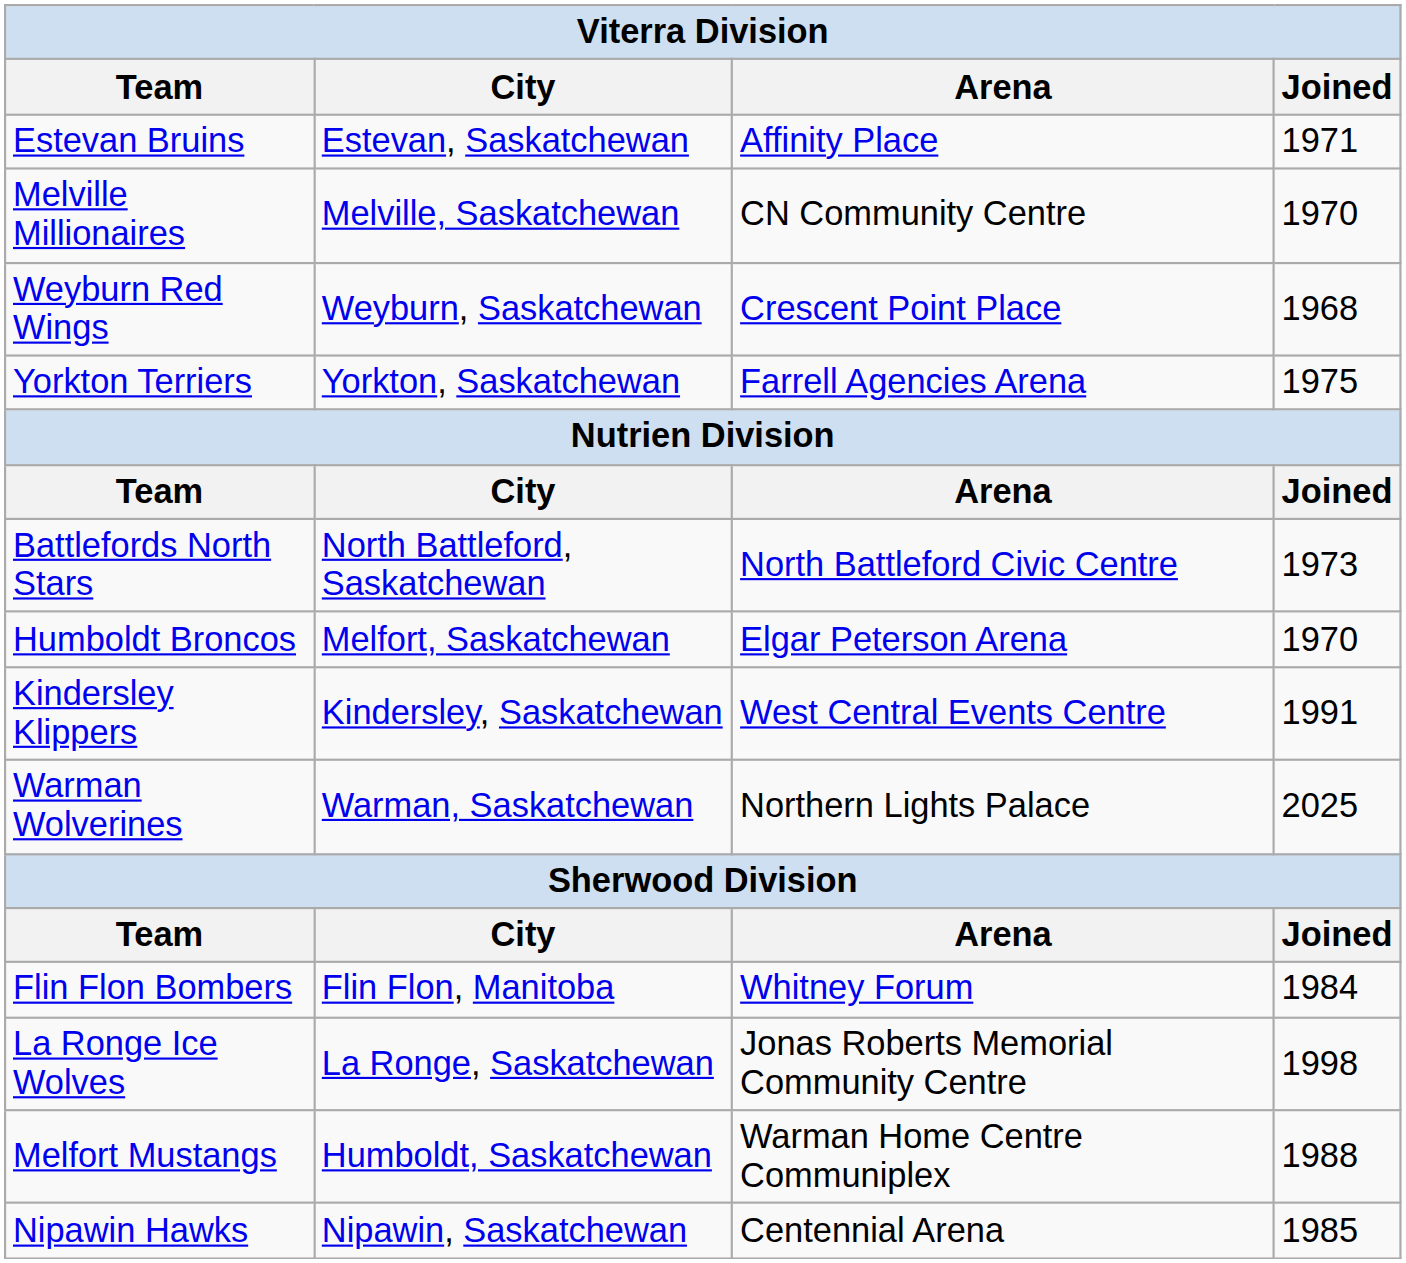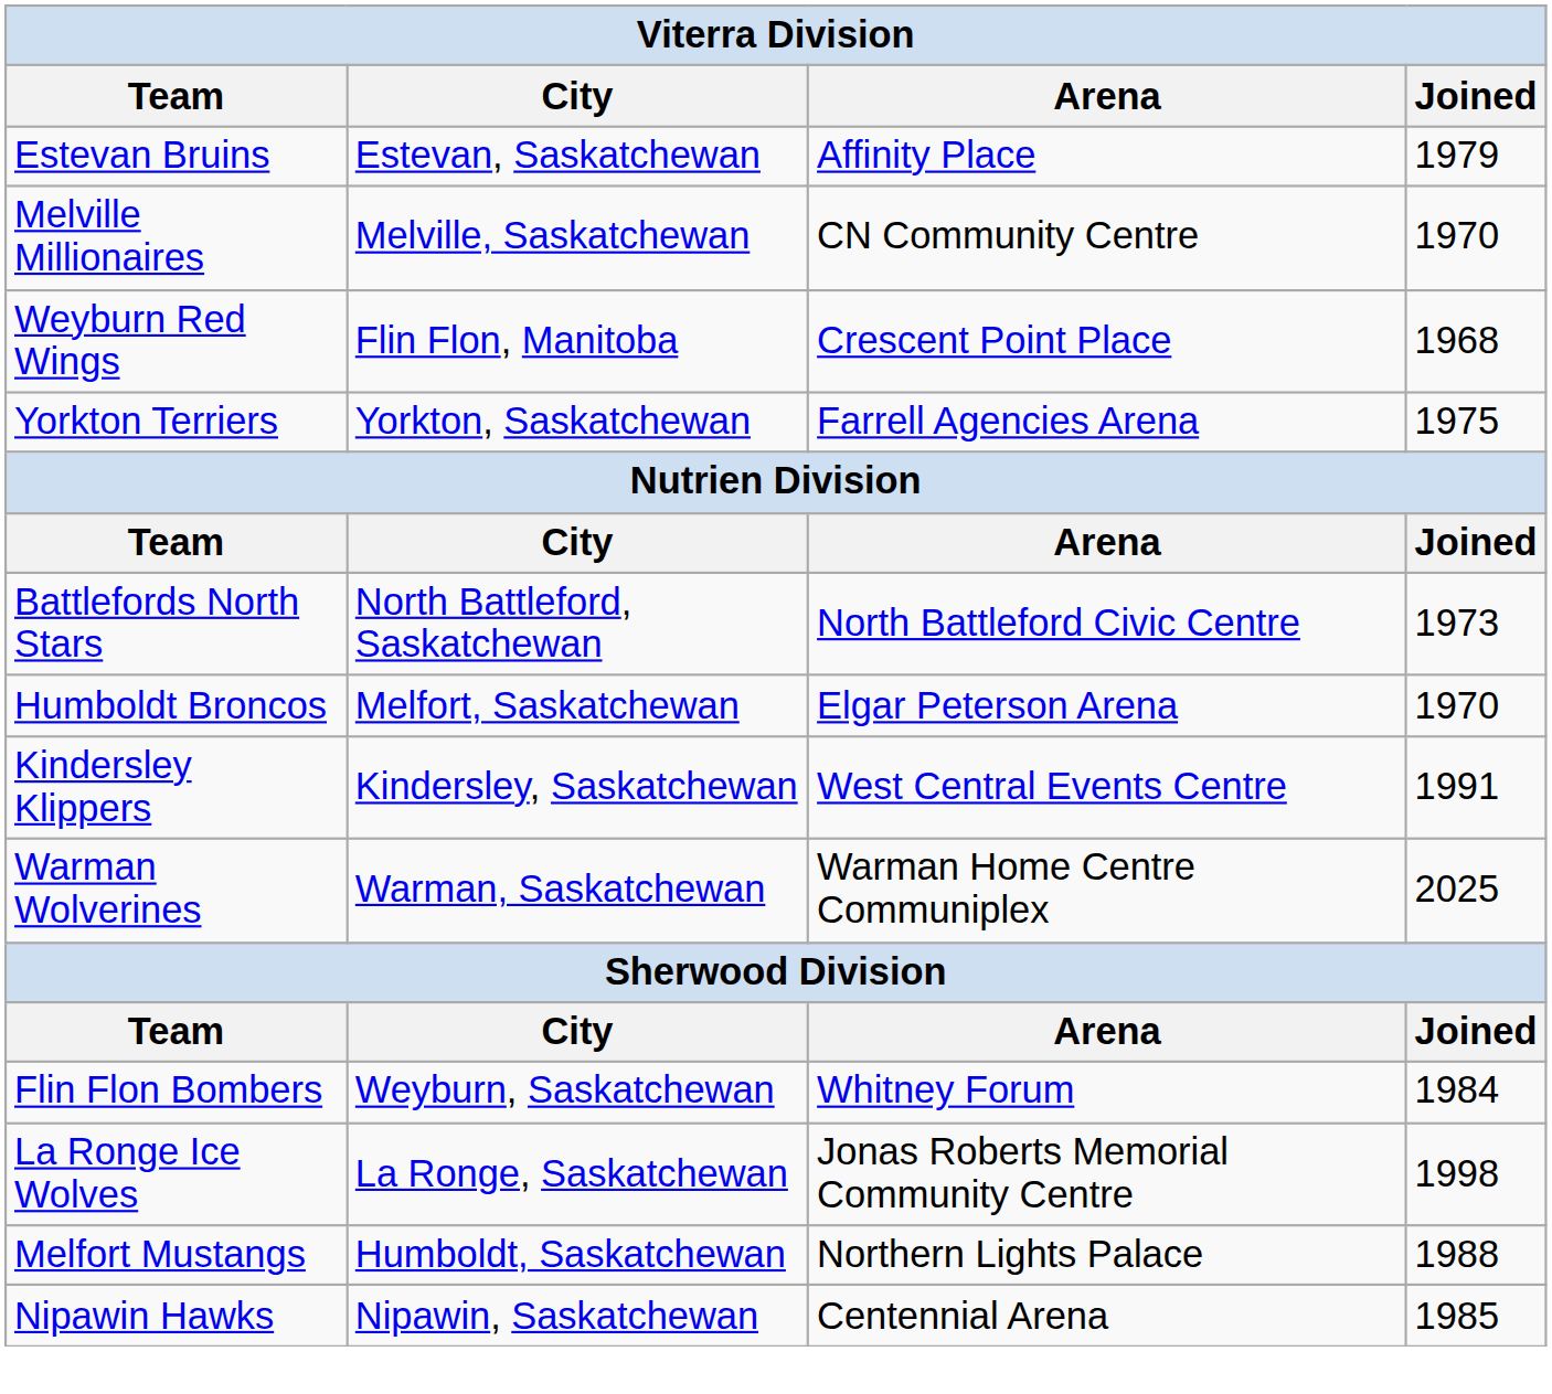 <table class="wikitable" width=650px>
 <tr align="center"  bgcolor="#cedff2">
 <td colspan="11"><strong>Viterra Division</strong></td>
 </tr>
 <tr align="center">
 <th>Team</th>
 <th>City</th>
 <th>Arena</th>
 <th>Joined</th>
 </tr>
 <tr>
 <td><a href='#'>Estevan Bruins</a></td>
 <td><a href='#'>Estevan</a>, <a href='#'>Saskatchewan</a></td>
 <td><a href='#'>Affinity Place</a></td>
-<td>1971</td>
+<td>1979</td>
 </tr>
 <tr>
 <td><a href='#'>Melville Millionaires</a></td>
 <td><a href='#'>Melville, Saskatchewan</a></td>
 <td>CN Community Centre</td>
 <td>1970</td>
 </tr>
 <tr>
 <td><a href='#'>Weyburn Red Wings</a></td>
-<td><a href='#'>Weyburn</a>, <a href='#'>Saskatchewan</a></td>
+<td><a href='#'>Flin Flon</a>, <a href='#'>Manitoba</a></td>
 <td><a href='#'>Crescent Point Place</a></td>
 <td>1968</td>
 </tr>
 <tr>
 <td><a href='#'>Yorkton Terriers</a></td>
 <td><a href='#'>Yorkton</a>, <a href='#'>Saskatchewan</a></td>
 <td><a href='#'>Farrell Agencies Arena</a></td>
 <td>1975</td>
 </tr>
 <tr align="center"  bgcolor="#cedff2">
 <td colspan="11"><strong>Nutrien Division</strong></td>
 </tr>
 <tr>
 <th>Team</th>
 <th>City</th>
 <th>Arena</th>
 <th>Joined</th>
 </tr>
 <tr>
 <td><a href='#'>Battlefords North Stars</a></td>
 <td><a href='#'>North Battleford</a>, <a href='#'>Saskatchewan</a></td>
 <td><a href='#'>North Battleford Civic Centre</a></td>
 <td>1973</td>
 </tr>
 <tr>
 <td><a href='#'>Humboldt Broncos</a></td>
 <td><a href='#'>Melfort, Saskatchewan</a></td>
 <td><a href='#'>Elgar Peterson Arena</a></td>
 <td>1970</td>
 </tr>
 <tr>
 <td><a href='#'>Kindersley Klippers</a></td>
 <td><a href='#'>Kindersley</a>, <a href='#'>Saskatchewan</a></td>
 <td><a href='#'>West Central Events Centre</a></td>
 <td>1991</td>
 </tr>
 <tr>
 <td><a href='#'>Warman Wolverines</a></td>
 <td><a href='#'>Warman, Saskatchewan</a></td>
-<td>Northern Lights Palace</td>
+<td>Warman Home Centre Communiplex</td>
 <td>2025</td>
 </tr>
 <tr align="center"  bgcolor="#cedff2">
 <td colspan="11"><strong>Sherwood Division</strong></td>
 </tr>
 <tr>
 <th>Team</th>
 <th>City</th>
 <th>Arena</th>
 <th>Joined</th>
 </tr>
 <tr>
 <td><a href='#'>Flin Flon Bombers</a></td>
-<td><a href='#'>Flin Flon</a>, <a href='#'>Manitoba</a></td>
+<td><a href='#'>Weyburn</a>, <a href='#'>Saskatchewan</a></td>
 <td><a href='#'>Whitney Forum</a></td>
 <td>1984</td>
 </tr>
 <tr>
 <td><a href='#'>La Ronge Ice Wolves</a></td>
 <td><a href='#'>La Ronge</a>, <a href='#'>Saskatchewan</a></td>
 <td>Jonas Roberts Memorial Community Centre</td>
 <td>1998</td>
 </tr>
 <tr>
 <td><a href='#'>Melfort Mustangs</a></td>
 <td><a href='#'>Humboldt, Saskatchewan</a></td>
-<td>Warman Home Centre Communiplex</td>
+<td>Northern Lights Palace</td>
 <td>1988</td>
 </tr>
 <tr>
 <td><a href='#'>Nipawin Hawks</a></td>
 <td><a href='#'>Nipawin</a>, <a href='#'>Saskatchewan</a></td>
 <td>Centennial Arena</td>
 <td>1985</td>
 </tr>
 </table>
